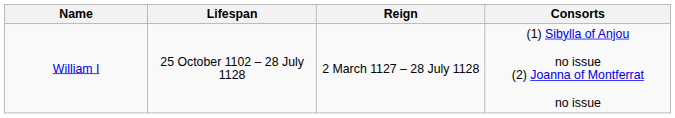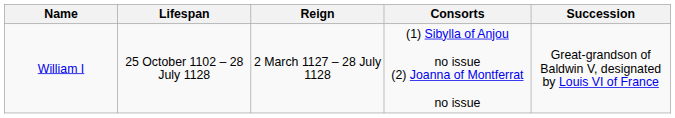 <table width=98% class="wikitable" style="text-align:center;">
 <tr>
 <th width="17%">Name</th>
 <th width="20%">Lifespan</th>
 <th width="20%">Reign</th>
 <th width="22%">Consorts</th>
+<th width="28%">Succession</th>
 </tr>
 <tr>
 <td><a href='#'>William I</a></td>
 <td>25 October 1102 – 28 July 1128</td>
 <td>2 March 1127 – 28 July 1128</td>
 <td>(1) <a href='#'>Sibylla of Anjou</a><br><br>no issue<br>(2) <a href='#'>Joanna of Montferrat</a><br><br>no issue</td>
+<td>Great-grandson of Baldwin V, designated by <a href='#'>Louis VI of France</a></td>
 </tr>
 </table>
